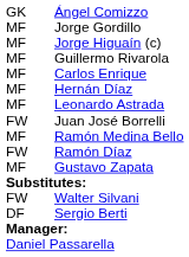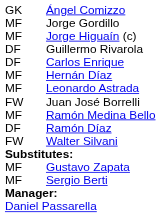 <table style="font-size:90%; margin:0.2em auto;" cellspacing="0" cellpadding="0">
 <tr>
 <th width="25"></th>
 <th width="25"></th>
 </tr>
 <tr>
 <td>GK</td>
 <td></td>
 <td> <a href='#'>Ángel Comizzo</a></td>
 </tr>
 <tr>
 <td>MF</td>
 <td></td>
 <td> Jorge Gordillo</td>
 </tr>
 <tr>
 <td>MF</td>
 <td></td>
 <td> <a href='#'>Jorge Higuaín</a> (c)</td>
 </tr>
 <tr>
-<td>MF</td>
+<td>DF</td>
 <td></td>
 <td> Guillermo Rivarola</td>
 </tr>
 <tr>
-<td>MF</td>
+<td>DF</td>
 <td></td>
 <td> <a href='#'>Carlos Enrique</a></td>
 </tr>
 <tr>
 <td>MF</td>
 <td></td>
 <td> <a href='#'>Hernán Díaz</a></td>
 </tr>
 <tr>
 <td>MF</td>
 <td></td>
 <td> <a href='#'>Leonardo Astrada</a></td>
 <td></td>
 <td></td>
 </tr>
 <tr>
 <td>FW</td>
 <td></td>
 <td> Juan José Borrelli</td>
 </tr>
 <tr>
 <td>MF</td>
 <td></td>
 <td> <a href='#'>Ramón Medina Bello</a></td>
 </tr>
 <tr>
+<td>DF</td>
+<td></td>
+<td> <a href='#'>Ramón Díaz</a></td>
+</tr>
+<tr>
 <td>FW</td>
 <td></td>
-<td> <a href='#'>Ramón Díaz</a></td>
+<td> <a href='#'>Walter Silvani</a></td>
+<td></td>
+<td></td>
+</tr>
+<tr>
+<td colspan=3><strong>Substitutes:</strong></td>
 </tr>
 <tr>
 <td>MF</td>
 <td></td>
 <td> <a href='#'>Gustavo Zapata</a></td>
 <td></td>
 <td></td>
 </tr>
 <tr>
-<td colspan=3><strong>Substitutes:</strong></td>
-</tr>
-<tr>
-<td>FW</td>
-<td></td>
-<td> <a href='#'>Walter Silvani</a></td>
-<td></td>
-<td></td>
-</tr>
-<tr>
-<td>DF</td>
+<td>MF</td>
 <td></td>
 <td> <a href='#'>Sergio Berti</a></td>
 <td></td>
 <td></td>
 </tr>
 <tr>
 <td colspan=3><strong>Manager:</strong></td>
 </tr>
 <tr>
 <td colspan=4> <a href='#'>Daniel Passarella</a></td>
 </tr>
 </table>
